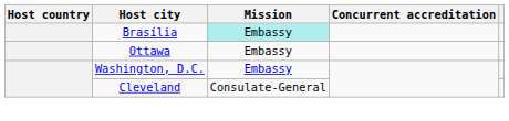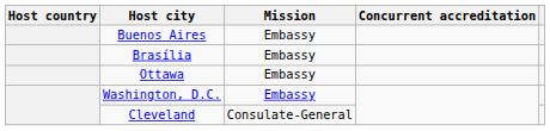 <table class="wikitable plainrowheaders" style="text-align:center;">
 <tr>
 <th scope="col">Host country</th>
 <th scope="col">Host city</th>
 <th scope="col">Mission</th>
 <th scope="col">Concurrent accreditation</th>
 <th scope="col"></th>
 </tr>
 <tr>
 <th scope="row"></th>
+<td><a href='#'>Buenos Aires</a></td>
+<td>Embassy</td>
+<td></td>
+<td></td>
+</tr>
+<tr>
+<th scope="row"></th>
 <td><a href='#'>Brasília</a></td>
-<td style="background: paleturquoise;">Embassy</td>
+<td>Embassy</td>
 <td></td>
 <td></td>
 </tr>
 <tr>
 <th scope="row"></th>
 <td><a href='#'>Ottawa</a></td>
 <td>Embassy</td>
 <td></td>
 <td></td>
 </tr>
 <tr>
 <th scope="row" rowspan="2"></th>
 <td><a href='#'>Washington, D.C.</a></td>
 <td><a href='#'>Embassy</a></td>
 <td rowspan="2"></td>
 <td></td>
 </tr>
 <tr>
 <td><a href='#'>Cleveland</a></td>
 <td>Consulate-General</td>
 <td></td>
 </tr>
 </table>
